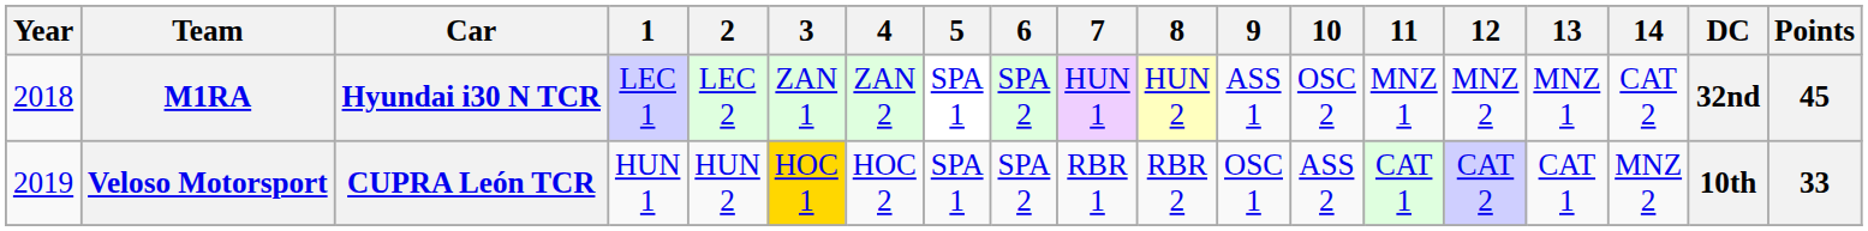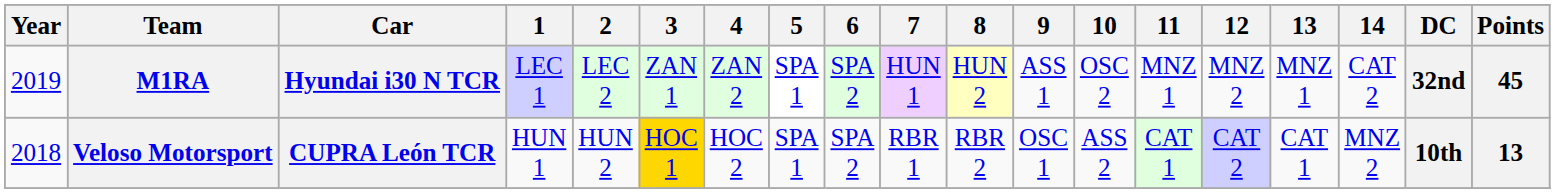 <table class="wikitable" style="text-align:center; font-size:85%">
 <tr>
 <th>Year</th>
 <th>Team</th>
 <th>Car</th>
 <th>1</th>
 <th>2</th>
 <th>3</th>
 <th>4</th>
 <th>5</th>
 <th>6</th>
 <th>7</th>
 <th>8</th>
 <th>9</th>
 <th>10</th>
 <th>11</th>
 <th>12</th>
 <th>13</th>
 <th>14</th>
 <th>DC</th>
 <th>Points</th>
 </tr>
 <tr>
-<td><a href='#'>2018</a></td>
+<td><a href='#'>2019</a></td>
 <th><a href='#'>M1RA</a></th>
 <th><a href='#'>Hyundai i30 N TCR</a></th>
 <td style="background:#CFCFFF;"><a href='#'>LEC<br>1</a><br></td>
 <td style="background:#DFFFDF;"><a href='#'>LEC<br>2</a><br></td>
 <td style="background:#DFFFDF;"><a href='#'>ZAN<br>1</a><br></td>
 <td style="background:#DFFFDF;"><a href='#'>ZAN<br>2</a><br></td>
 <td style="background:#FFFFFF;"><a href='#'>SPA<br>1</a><br></td>
 <td style="background:#DFFFDF;"><a href='#'>SPA<br>2</a><br></td>
 <td style="background:#EFCFFF;"><a href='#'>HUN<br>1</a><br></td>
 <td style="background:#FFFFBF;"><a href='#'>HUN<br>2</a><br></td>
 <td><a href='#'>ASS<br>1</a></td>
 <td><a href='#'>OSC<br>2</a></td>
 <td><a href='#'>MNZ<br>1</a></td>
 <td><a href='#'>MNZ<br>2</a></td>
 <td><a href='#'>MNZ<br>1</a></td>
 <td><a href='#'>CAT<br>2</a></td>
 <th>32nd</th>
 <th>45</th>
 </tr>
 <tr>
-<td><a href='#'>2019</a></td>
+<td><a href='#'>2018</a></td>
 <th><a href='#'>Veloso Motorsport</a></th>
 <th><a href='#'>CUPRA León TCR</a></th>
 <td><a href='#'>HUN<br>1</a></td>
 <td><a href='#'>HUN<br>2</a></td>
 <td style="background: gold;"><a href='#'>HOC<br>1</a></td>
 <td><a href='#'>HOC<br>2</a></td>
 <td><a href='#'>SPA<br>1</a></td>
 <td><a href='#'>SPA<br>2</a></td>
 <td><a href='#'>RBR<br>1</a></td>
 <td><a href='#'>RBR<br>2</a></td>
 <td><a href='#'>OSC<br>1</a></td>
 <td><a href='#'>ASS<br>2</a></td>
 <td style="background:#DFFFDF;"><a href='#'>CAT<br>1</a><br></td>
 <td style="background:#CFCFFF;"><a href='#'>CAT<br>2</a><br></td>
 <td><a href='#'>CAT<br>1</a></td>
 <td><a href='#'>MNZ<br>2</a></td>
 <th>10th</th>
-<th>33</th>
+<th>13</th>
 </tr>
 </table>
